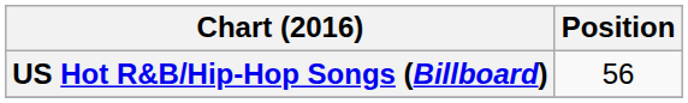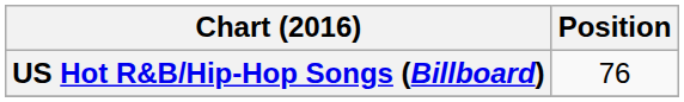 <table class="wikitable plainrowheaders sortable">
 <tr>
 <th>Chart (2016)</th>
 <th>Position</th>
 </tr>
 <tr>
 <th scope="row">US <a href='#'>Hot R&B/Hip-Hop Songs</a> (<em><a href='#'>Billboard</a></em>)</th>
-<td style="text-align:center;">56</td>
+<td style="text-align:center;">76</td>
 </tr>
 <tr>
 </tr>
 </table>
